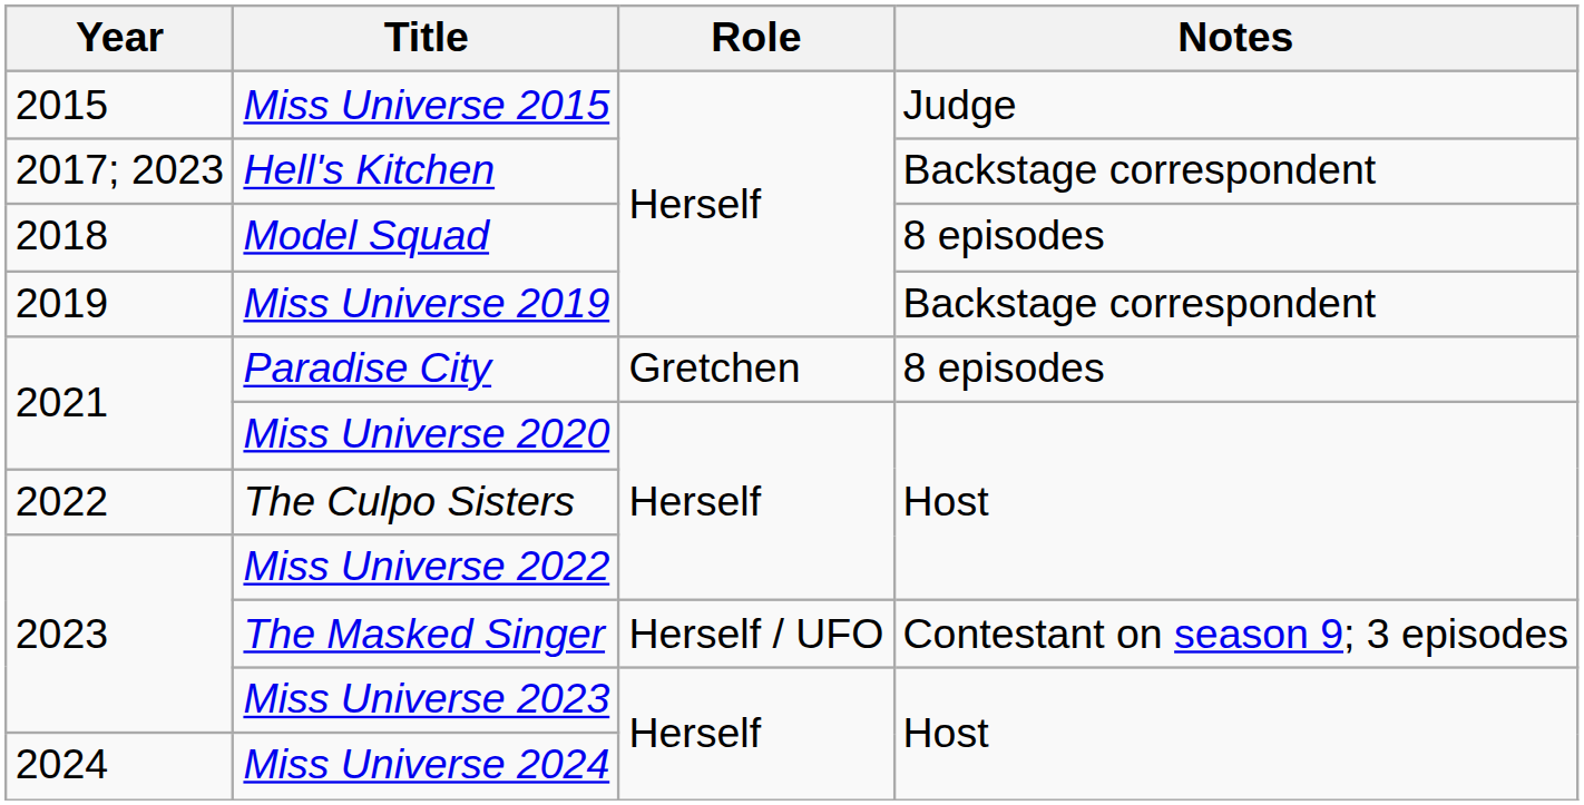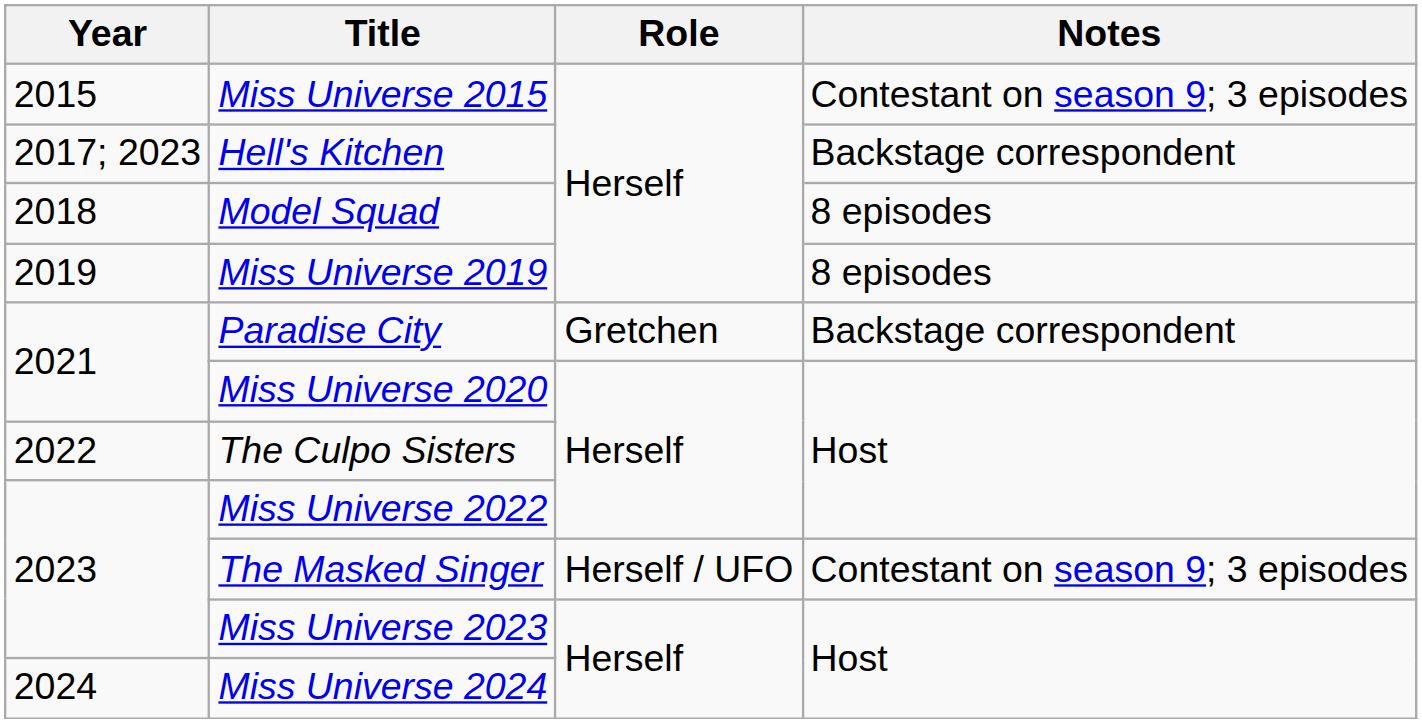 <table class="wikitable sortable">
 <tr>
 <th>Year</th>
 <th>Title</th>
 <th>Role</th>
 <th>Notes</th>
 </tr>
 <tr>
 <td>2015</td>
 <td><em><a href='#'>Miss Universe 2015</a></em></td>
 <td rowspan="4">Herself</td>
-<td>Judge</td>
+<td>Contestant on <a href='#'>season 9</a>; 3 episodes</td>
 </tr>
 <tr>
 <td>2017; 2023</td>
 <td><em><a href='#'>Hell's Kitchen</a></em></td>
 <td>Backstage correspondent</td>
 </tr>
 <tr>
 <td>2018</td>
 <td><em><a href='#'>Model Squad</a></em></td>
 <td>8 episodes</td>
 </tr>
 <tr>
 <td>2019</td>
 <td><em><a href='#'>Miss Universe 2019</a></em></td>
-<td>Backstage correspondent</td>
+<td>8 episodes</td>
 </tr>
 <tr>
 <td rowspan="2">2021</td>
 <td><em><a href='#'>Paradise City</a></em></td>
 <td>Gretchen</td>
-<td>8 episodes</td>
+<td>Backstage correspondent</td>
 </tr>
 <tr>
 <td><em><a href='#'>Miss Universe 2020</a></em></td>
 <td rowspan="3">Herself</td>
 <td rowspan="3">Host</td>
 </tr>
 <tr>
 <td>2022</td>
 <td><em>The Culpo Sisters</em></td>
 </tr>
 <tr>
 <td rowspan="3">2023</td>
 <td><em><a href='#'>Miss Universe 2022</a></em></td>
 </tr>
 <tr>
 <td><em><a href='#'>The Masked Singer</a></em></td>
 <td>Herself / UFO</td>
 <td>Contestant on <a href='#'>season 9</a>; 3 episodes</td>
 </tr>
 <tr>
 <td><em><a href='#'>Miss Universe 2023</a></em></td>
 <td rowspan="2">Herself</td>
 <td rowspan="2">Host</td>
 </tr>
 <tr>
 <td>2024</td>
 <td><em><a href='#'>Miss Universe 2024</a></em></td>
 </tr>
 <tr>
 </tr>
 </table>
